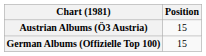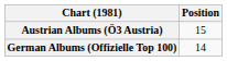 <table class="wikitable plainrowheaders sortable">
 <tr>
 <th>Chart (1981)</th>
 <th>Position</th>
 </tr>
 <tr>
 <th scope="row">Austrian Albums (Ö3 Austria)</th>
 <td align=center>15</td>
 </tr>
 <tr>
 <th scope="row">German Albums (Offizielle Top 100)</th>
-<td align=center>15</td>
+<td align=center>14</td>
 </tr>
 </table>
